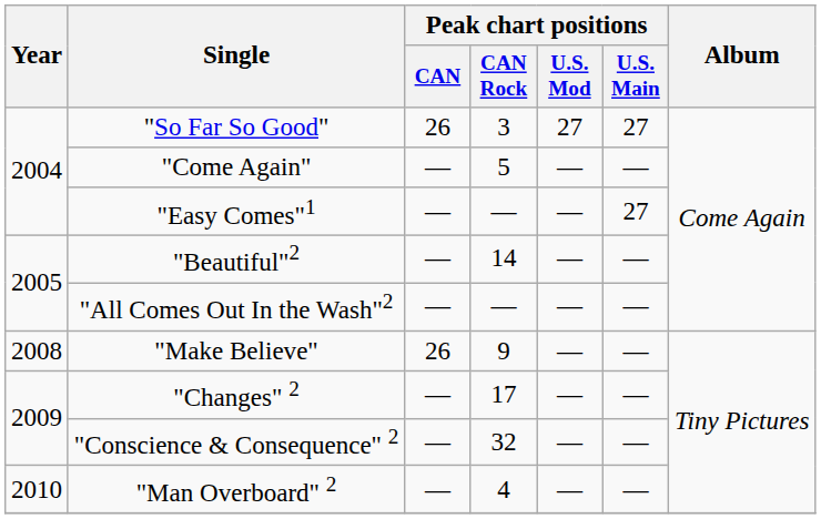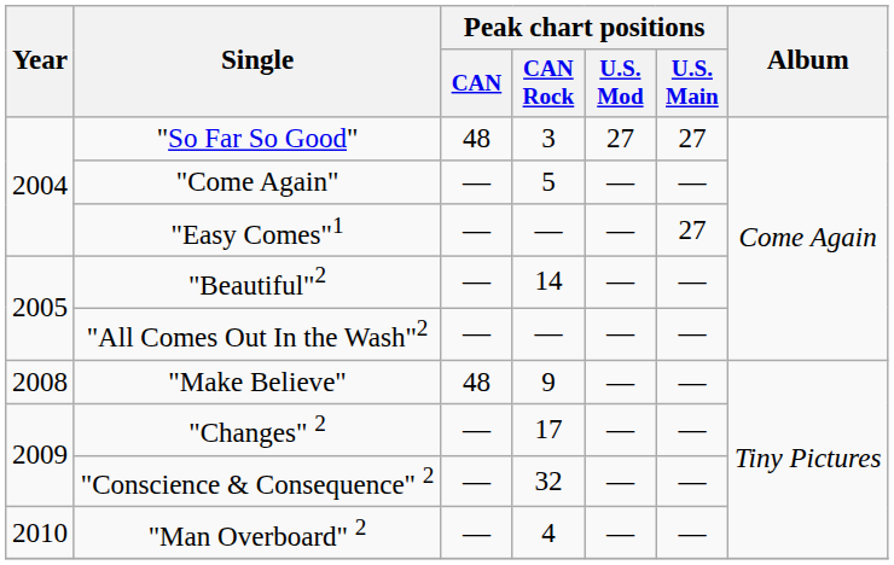 <table class="wikitable" style="text-align:center;">
 <tr>
 <th rowspan="2">Year</th>
 <th rowspan="2">Single</th>
 <th colspan="4">Peak chart positions</th>
 <th rowspan="2">Album</th>
 </tr>
 <tr style="font-size:smaller;">
 <th width="35"><a href='#'>CAN</a></th>
 <th width="35"><a href='#'>CAN<br>Rock</a></th>
 <th width="35"><a href='#'>U.S.<br>Mod</a></th>
 <th width="35"><a href='#'>U.S.<br>Main</a></th>
 </tr>
 <tr>
 <td rowspan="3">2004</td>
 <td>"<a href='#'>So Far So Good</a>"</td>
-<td align="center">26</td>
+<td align="center">48</td>
 <td align="center">3</td>
 <td align="center">27</td>
 <td align="center">27</td>
 <td rowspan="5"><em>Come Again</em></td>
 </tr>
 <tr>
 <td>"Come Again"</td>
 <td align="center">—</td>
 <td align="center">5</td>
 <td align="center">—</td>
 <td align="center">—</td>
 </tr>
 <tr>
 <td>"Easy Comes"<sup>1</sup></td>
 <td align="center">—</td>
 <td align="center">—</td>
 <td align="center">—</td>
 <td align="center">27</td>
 </tr>
 <tr>
 <td rowspan="2">2005</td>
 <td>"Beautiful"<sup>2</sup></td>
 <td align="center">—</td>
 <td align="center">14</td>
 <td align="center">—</td>
 <td align="center">—</td>
 </tr>
 <tr>
 <td>"All Comes Out In the Wash"<sup>2</sup></td>
 <td align="center">—</td>
 <td align="center">—</td>
 <td align="center">—</td>
 <td align="center">—</td>
 </tr>
 <tr>
 <td rowspan="1">2008</td>
 <td>"Make Believe"</td>
-<td align="center">26</td>
+<td align="center">48</td>
 <td align="center">9</td>
 <td align="center">—</td>
 <td align="center">—</td>
 <td rowspan="4"><em>Tiny Pictures</em></td>
 </tr>
 <tr>
 <td rowspan="2">2009</td>
 <td>"Changes" <sup>2</sup></td>
 <td align="center">—</td>
 <td align="center">17</td>
 <td align="center">—</td>
 <td align="center">—</td>
 </tr>
 <tr>
 <td>"Conscience & Consequence" <sup>2</sup></td>
 <td align="center">—</td>
 <td align="center">32</td>
 <td align="center">—</td>
 <td align="center">—</td>
 </tr>
 <tr>
 <td rowspan="1">2010</td>
 <td>"Man Overboard" <sup>2</sup></td>
 <td align="center">—</td>
 <td align="center">4</td>
 <td align="center">—</td>
 <td align="center">—</td>
 </tr>
 <tr>
 </tr>
 </table>
